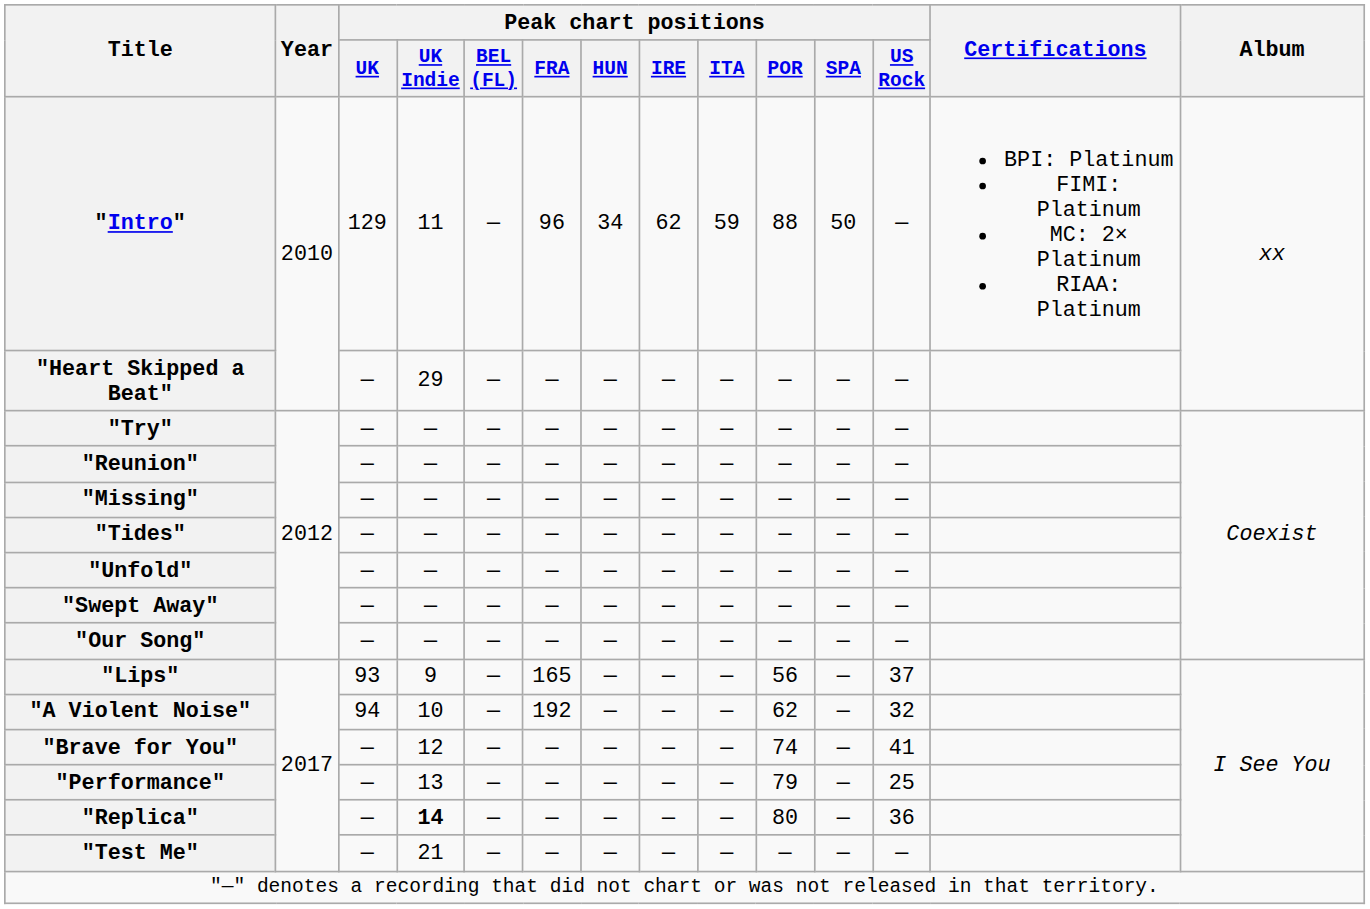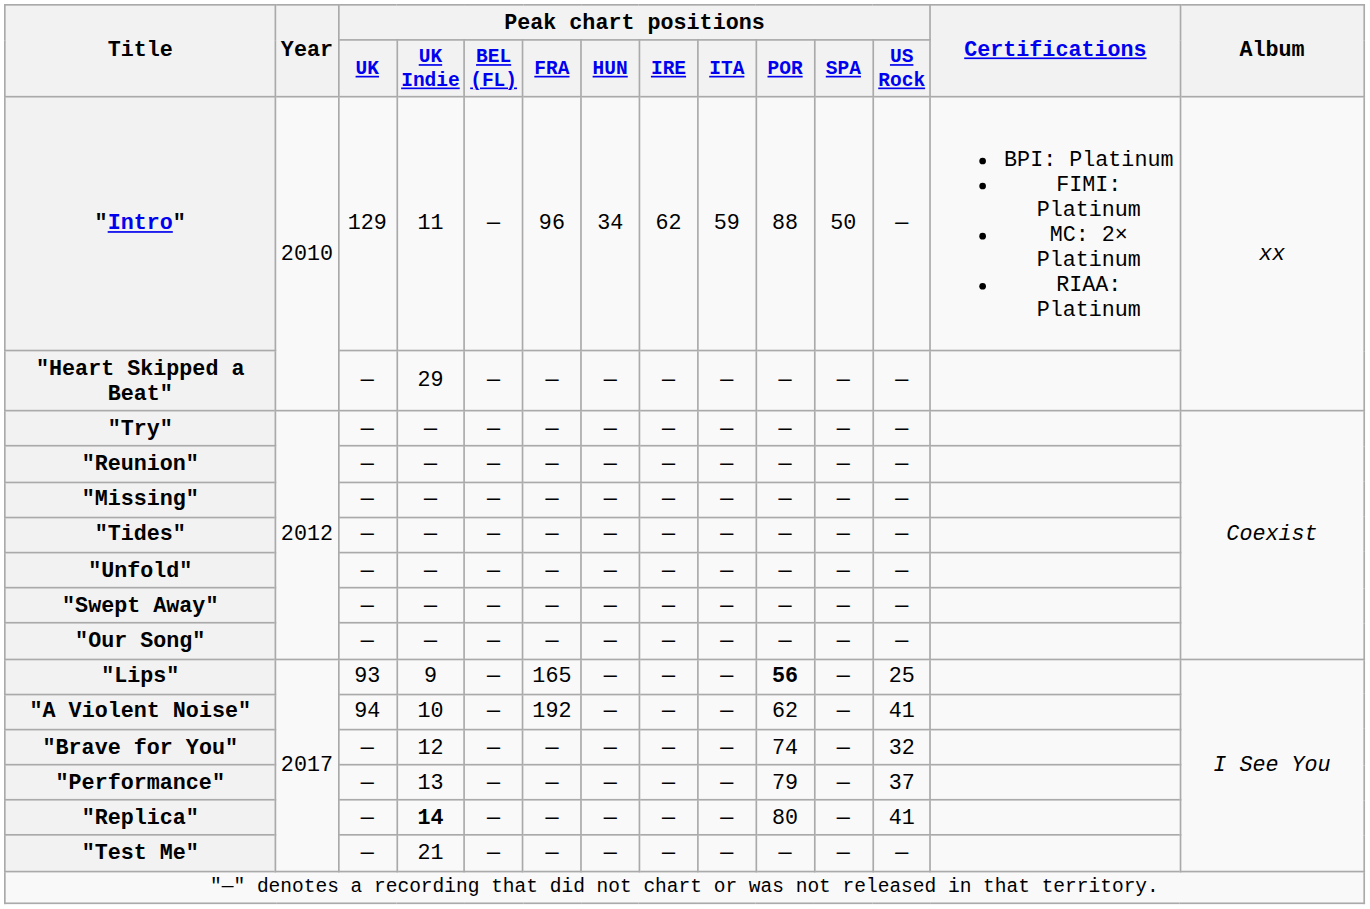 <table class="wikitable plainrowheaders" style="text-align:center">
 <tr>
 <th scope="col" rowspan="2" style="width: 12em;">Title</th>
 <th scope="col" rowspan="2" style="width: 1em;">Year</th>
 <th scope="col" colspan="10">Peak chart positions</th>
 <th scope="col" rowspan="2" style="width: 11em;"><a href='#'>Certifications</a></th>
 <th scope="col" rowspan="2" style="width: 8em;">Album</th>
 </tr>
 <tr>
 <th scope="col" style="width:2.5em;font-size:90%;"><a href='#'>UK</a><br></th>
 <th scope="col" style="width:2.5em;font-size:90%;"><a href='#'>UK<br>Indie</a><br></th>
 <th scope="col" style="width:2.5em;font-size:90%;"><a href='#'>BEL<br>(FL)</a><br></th>
 <th scope="col" style="width:2.5em;font-size:90%;"><a href='#'>FRA</a><br></th>
 <th scope="col" style="width:2.5em;font-size:90%;"><a href='#'>HUN</a><br></th>
 <th scope="col" style="width:2.5em;font-size:90%;"><a href='#'>IRE</a><br></th>
 <th scope="col" style="width:2.5em;font-size:90%;"><a href='#'>ITA</a><br></th>
 <th scope="col" style="width:2.5em;font-size:90%;"><a href='#'>POR</a><br></th>
 <th scope="col" style="width:2.5em;font-size:90%;"><a href='#'>SPA</a><br></th>
 <th scope="col" style="width:2.5em;font-size:90%;"><a href='#'>US<br>Rock</a><br></th>
 </tr>
 <tr>
 <th scope="row">"<a href='#'>Intro</a>"</th>
 <td rowspan="2">2010</td>
 <td>129</td>
 <td>11</td>
 <td>—</td>
 <td>96</td>
 <td>34</td>
 <td>62</td>
 <td>59</td>
 <td>88</td>
 <td>50</td>
 <td>—</td>
 <td><br><ul><li>BPI: Platinum</li><li>FIMI: Platinum</li><li>MC: 2× Platinum</li><li>RIAA: Platinum</li></ul></td>
 <td rowspan="2"><em>xx</em></td>
 </tr>
 <tr>
 <th scope="row">"Heart Skipped a Beat"</th>
 <td>—</td>
 <td>29</td>
 <td>—</td>
 <td>—</td>
 <td>—</td>
 <td>—</td>
 <td>—</td>
 <td>—</td>
 <td>—</td>
 <td>—</td>
 <td></td>
 </tr>
 <tr>
 <th scope="row">"Try"</th>
 <td rowspan="7">2012</td>
 <td>—</td>
 <td>—</td>
 <td>—</td>
 <td>—</td>
 <td>—</td>
 <td>—</td>
 <td>—</td>
 <td>—</td>
 <td>—</td>
 <td>—</td>
 <td></td>
 <td rowspan="7"><em>Coexist</em></td>
 </tr>
 <tr>
 <th scope="row">"Reunion"</th>
 <td>—</td>
 <td>—</td>
 <td>—</td>
 <td>—</td>
 <td>—</td>
 <td>—</td>
 <td>—</td>
 <td>—</td>
 <td>—</td>
 <td>—</td>
 <td></td>
 </tr>
 <tr>
 <th scope="row">"Missing"</th>
 <td>—</td>
 <td>—</td>
 <td>—</td>
 <td>—</td>
 <td>—</td>
 <td>—</td>
 <td>—</td>
 <td>—</td>
 <td>—</td>
 <td>—</td>
 <td></td>
 </tr>
 <tr>
 <th scope="row">"Tides"</th>
 <td>—</td>
 <td>—</td>
 <td>—</td>
 <td>—</td>
 <td>—</td>
 <td>—</td>
 <td>—</td>
 <td>—</td>
 <td>—</td>
 <td>—</td>
 <td></td>
 </tr>
 <tr>
 <th scope="row">"Unfold"</th>
 <td>—</td>
 <td>—</td>
 <td>—</td>
 <td>—</td>
 <td>—</td>
 <td>—</td>
 <td>—</td>
 <td>—</td>
 <td>—</td>
 <td>—</td>
 <td></td>
 </tr>
 <tr>
 <th scope="row">"Swept Away"</th>
 <td>—</td>
 <td>—</td>
 <td>—</td>
 <td>—</td>
 <td>—</td>
 <td>—</td>
 <td>—</td>
 <td>—</td>
 <td>—</td>
 <td>—</td>
 <td></td>
 </tr>
 <tr>
 <th scope="row">"Our Song"</th>
 <td>—</td>
 <td>—</td>
 <td>—</td>
 <td>—</td>
 <td>—</td>
 <td>—</td>
 <td>—</td>
 <td>—</td>
 <td>—</td>
 <td>—</td>
 <td></td>
 </tr>
 <tr>
 <th scope="row">"Lips"</th>
 <td rowspan="6">2017</td>
 <td>93</td>
 <td>9</td>
 <td>—</td>
 <td>165</td>
 <td>—</td>
 <td>—</td>
 <td>—</td>
-<td>56</td>
+<td><strong>56</strong></td>
 <td>—</td>
-<td>37</td>
+<td>25</td>
 <td></td>
 <td rowspan="6"><em>I See You</em></td>
 </tr>
 <tr>
 <th scope="row">"A Violent Noise"</th>
 <td>94</td>
 <td>10</td>
 <td>—</td>
 <td>192</td>
 <td>—</td>
 <td>—</td>
 <td>—</td>
 <td>62</td>
 <td>—</td>
-<td>32</td>
+<td>41</td>
 <td></td>
 </tr>
 <tr>
 <th scope="row">"Brave for You"</th>
 <td>—</td>
 <td>12</td>
 <td>—</td>
 <td>—</td>
 <td>—</td>
 <td>—</td>
 <td>—</td>
 <td>74</td>
 <td>—</td>
-<td>41</td>
+<td>32</td>
 <td></td>
 </tr>
 <tr>
 <th scope="row">"Performance"</th>
 <td>—</td>
 <td>13</td>
 <td>—</td>
 <td>—</td>
 <td>—</td>
 <td>—</td>
 <td>—</td>
 <td>79</td>
 <td>—</td>
-<td>25</td>
+<td>37</td>
 <td></td>
 </tr>
 <tr>
 <th scope="row">"Replica"</th>
 <td>—</td>
 <td><strong>14</strong></td>
 <td>—</td>
 <td>—</td>
 <td>—</td>
 <td>—</td>
 <td>—</td>
 <td>80</td>
 <td>—</td>
-<td>36</td>
+<td>41</td>
 <td></td>
 </tr>
 <tr>
 <th scope="row">"Test Me"</th>
 <td>—</td>
 <td>21</td>
 <td>—</td>
 <td>—</td>
 <td>—</td>
 <td>—</td>
 <td>—</td>
 <td>—</td>
 <td>—</td>
 <td>—</td>
 <td></td>
 </tr>
 <tr>
 <td colspan="14" style="font-size:90%">"—" denotes a recording that did not chart or was not released in that territory.</td>
 </tr>
 </table>
